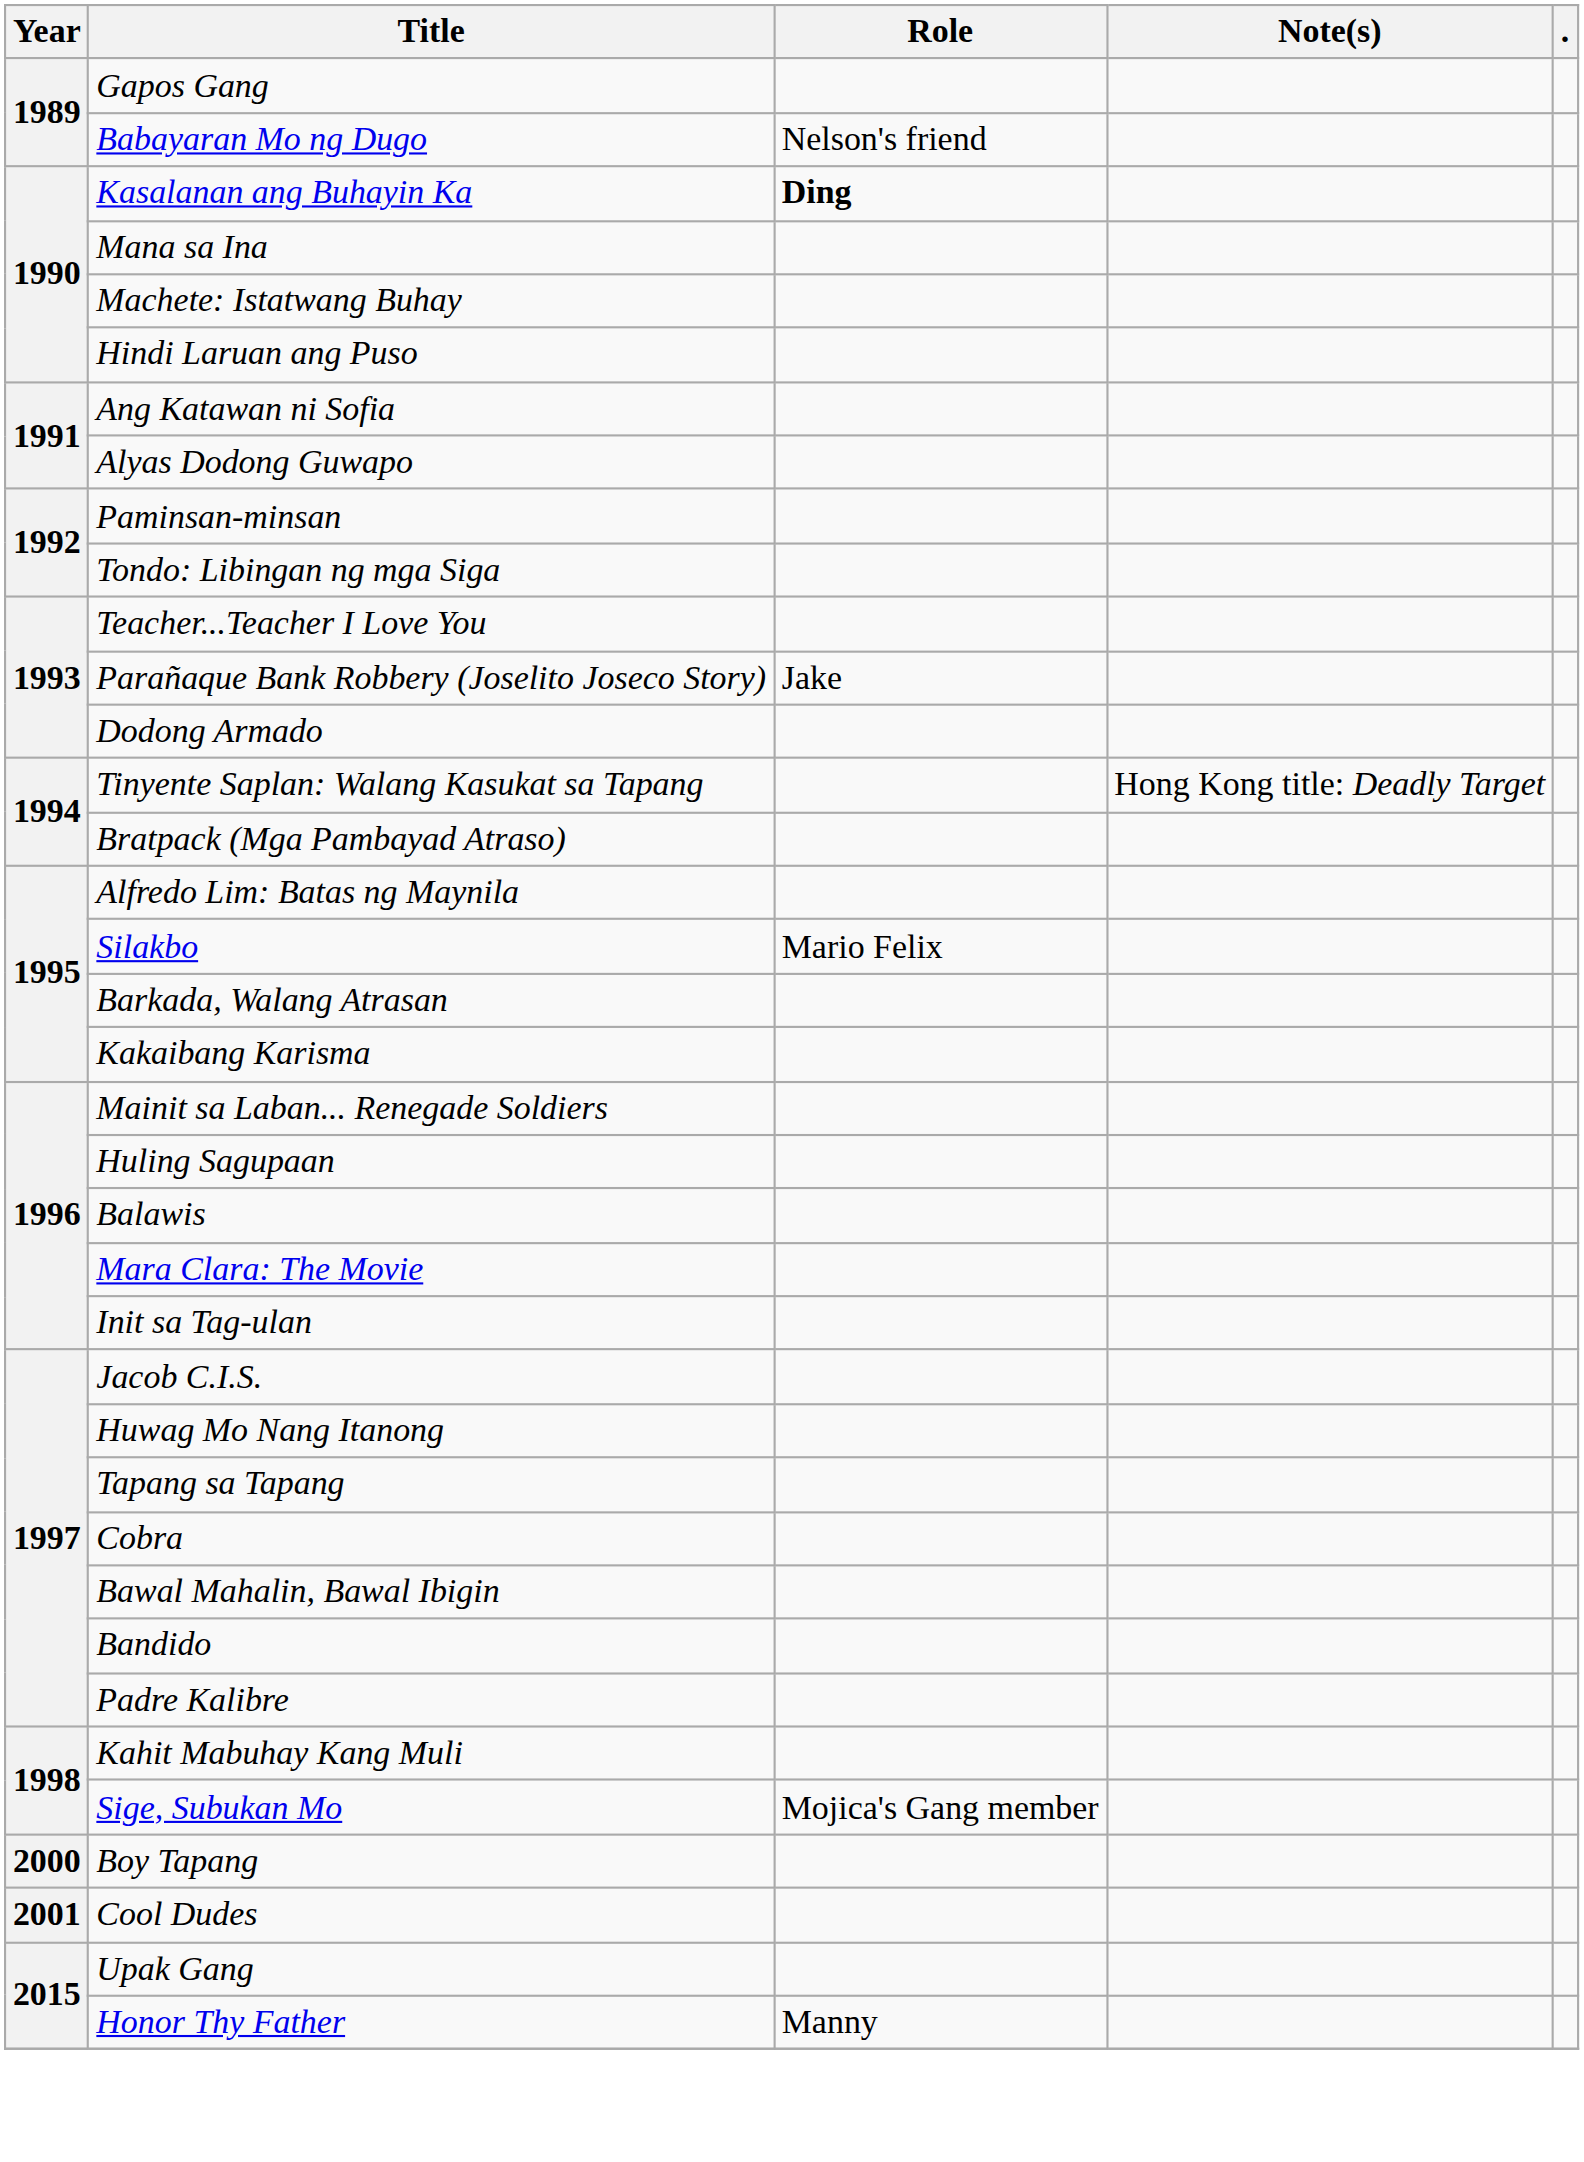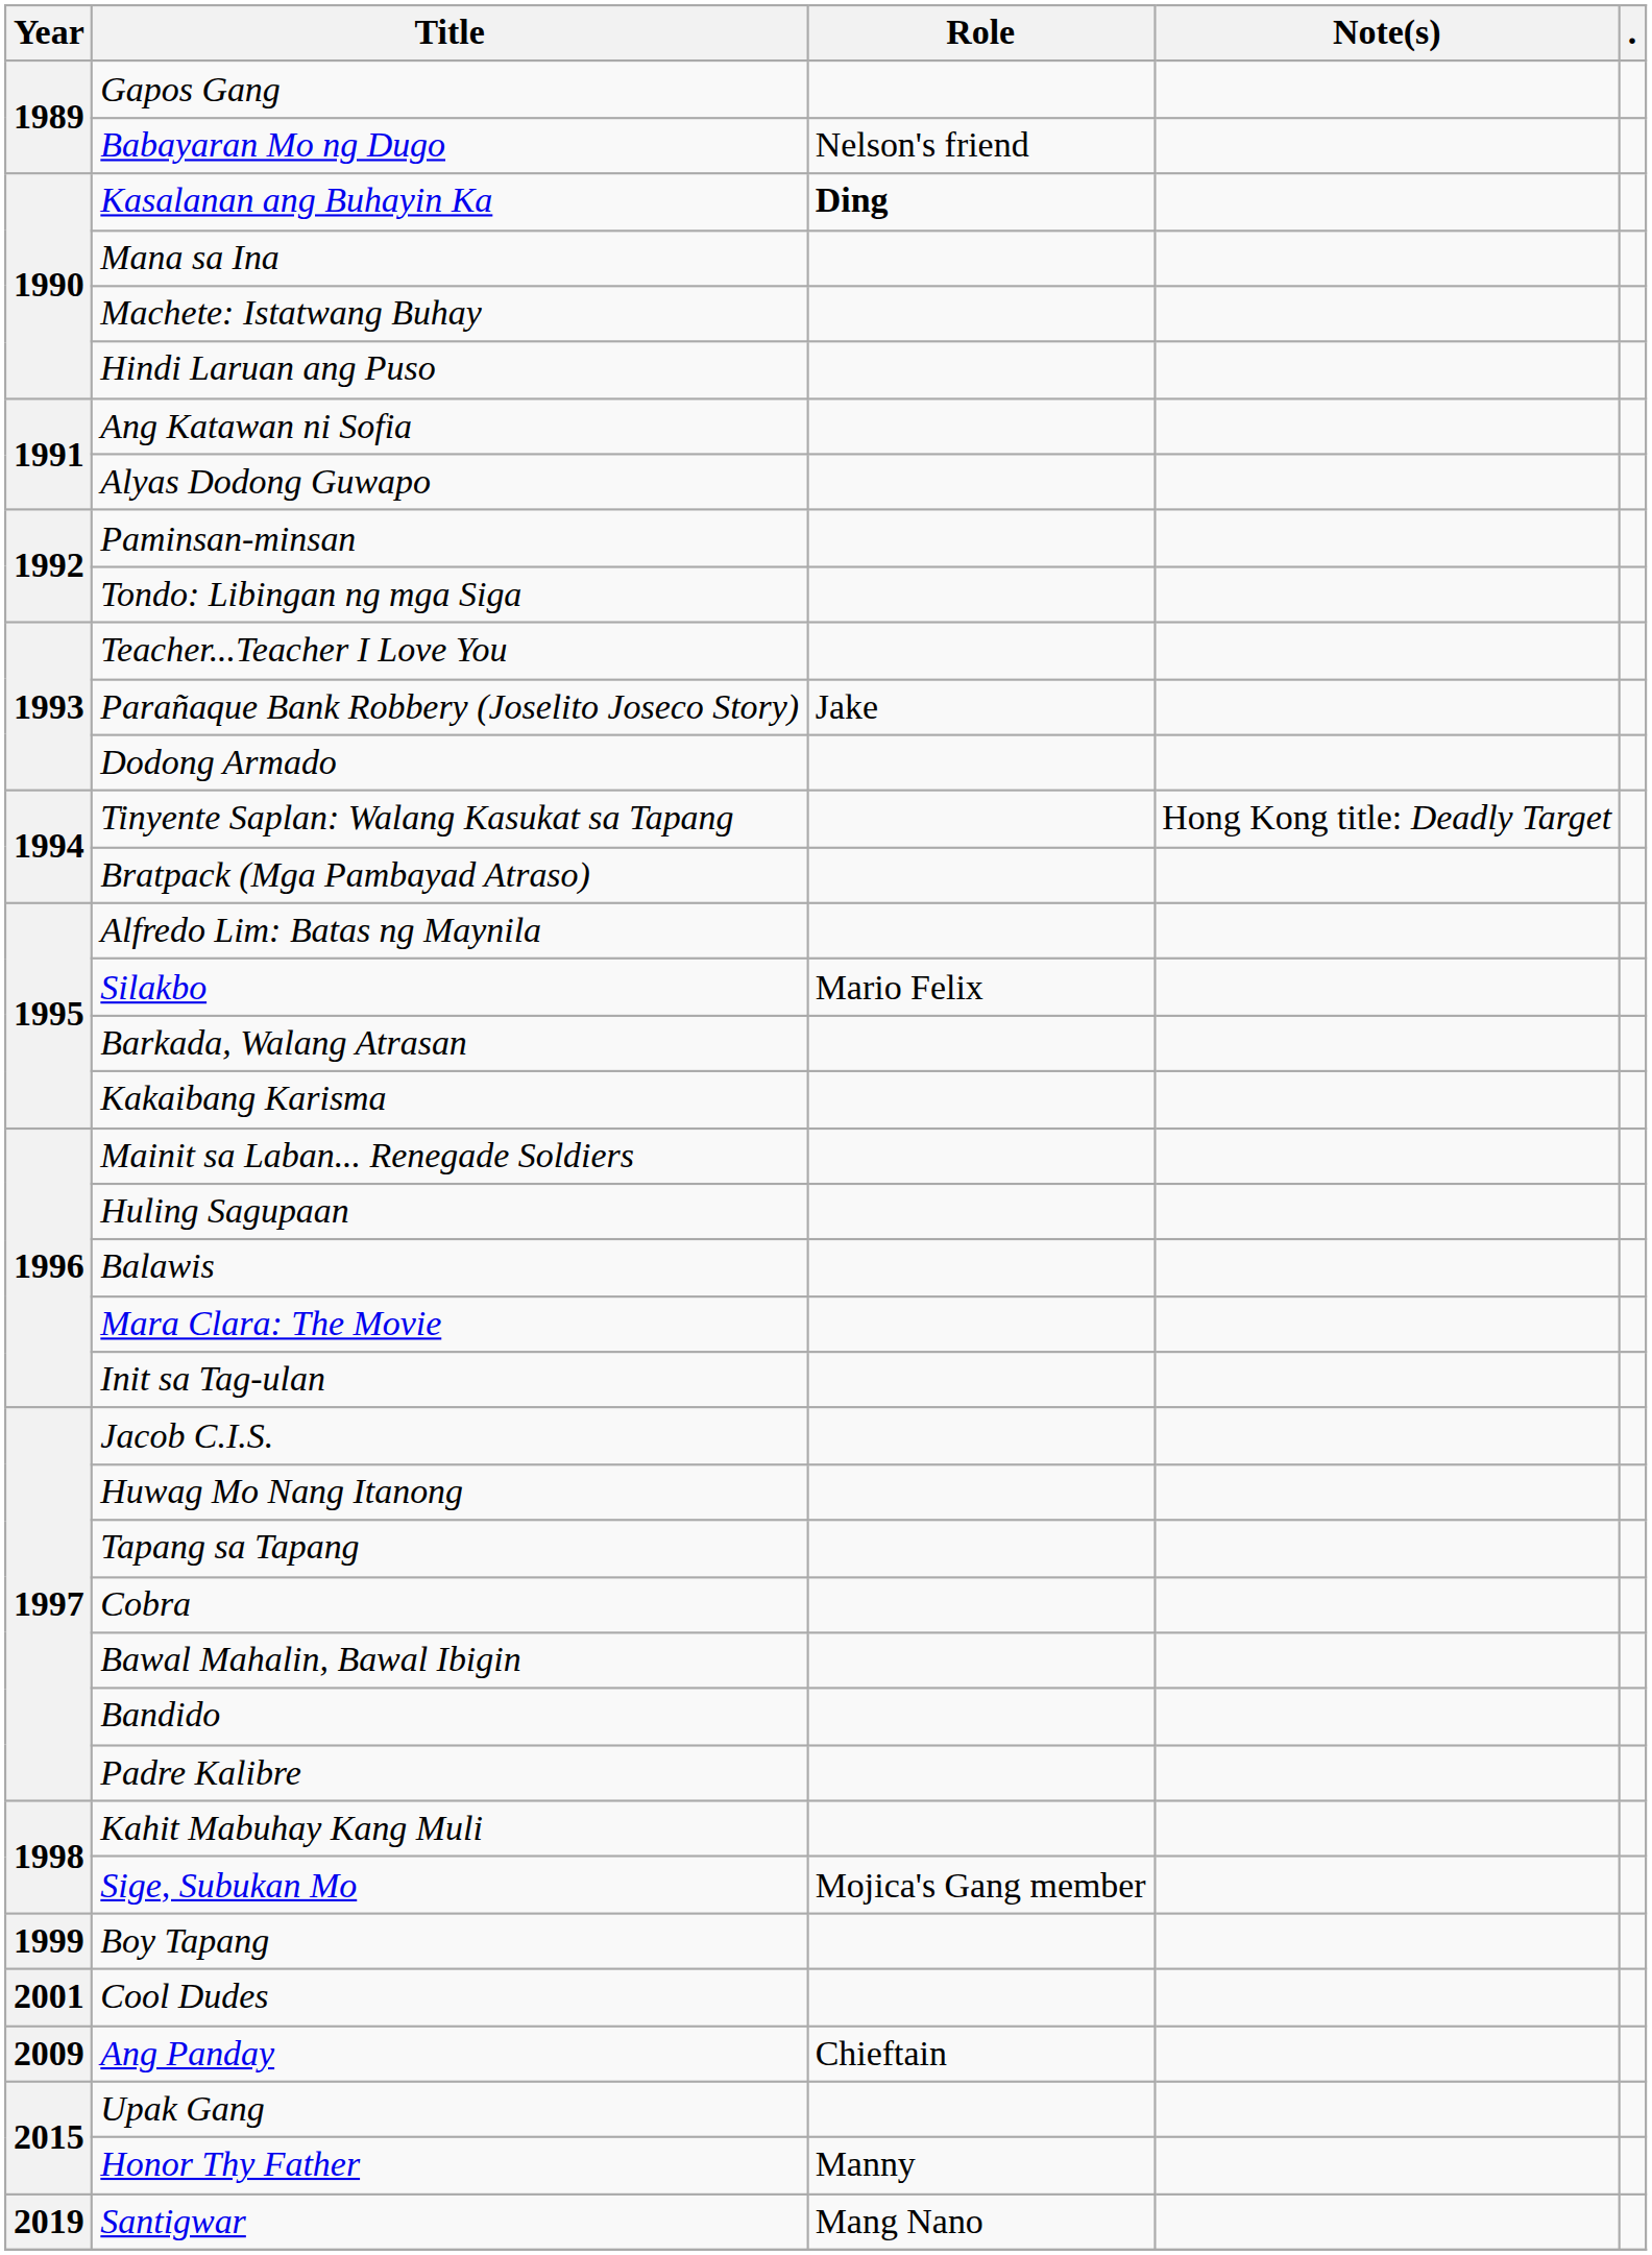 <table class="wikitable plainrowheaders sortable">
 <tr>
 <th scope="col">Year</th>
 <th scope="col">Title</th>
 <th scope="col" class="unsortable">Role</th>
 <th scope="col" class="unsortable">Note(s)</th>
 <th scope="col" class="unsortable">.</th>
 </tr>
 <tr>
 <th rowspan="2" scope="row">1989</th>
 <td><em>Gapos Gang</em></td>
 <td></td>
 <td></td>
 <td style="text-align:center;"></td>
 </tr>
 <tr>
 <td><em><a href='#'>Babayaran Mo ng Dugo</a></em></td>
 <td>Nelson's friend</td>
 <td></td>
 <td style="text-align:center;"></td>
 </tr>
 <tr>
 <th rowspan="4" scope="row">1990</th>
 <td><em><a href='#'>Kasalanan ang Buhayin Ka</a></em></td>
 <td><strong>Ding</strong></td>
 <td></td>
 <td style="text-align:center;"></td>
 </tr>
 <tr>
 <td><em>Mana sa Ina</em></td>
 <td></td>
 <td></td>
 <td style="text-align:center;"></td>
 </tr>
 <tr>
 <td><em>Machete: Istatwang Buhay</em></td>
 <td></td>
 <td></td>
 <td style="text-align:center;"></td>
 </tr>
 <tr>
 <td><em>Hindi Laruan ang Puso</em></td>
 <td></td>
 <td></td>
 <td style="text-align:center;"></td>
 </tr>
 <tr>
 <th rowspan="2" scope="row">1991</th>
 <td><em>Ang Katawan ni Sofia</em></td>
 <td></td>
 <td></td>
 <td style="text-align:center;"></td>
 </tr>
 <tr>
 <td><em>Alyas Dodong Guwapo</em></td>
 <td></td>
 <td></td>
 <td style="text-align:center;"></td>
 </tr>
 <tr>
 <th rowspan="2" scope="row">1992</th>
 <td><em>Paminsan-minsan</em></td>
 <td></td>
 <td></td>
 <td style="text-align:center;"></td>
 </tr>
 <tr>
 <td><em>Tondo: Libingan ng mga Siga</em></td>
 <td></td>
 <td></td>
 <td style="text-align:center;"></td>
 </tr>
 <tr>
 <th rowspan="3" scope="row">1993</th>
 <td><em>Teacher...Teacher I Love You</em></td>
 <td></td>
 <td></td>
 <td style="text-align:center;"></td>
 </tr>
 <tr>
 <td><em>Parañaque Bank Robbery (Joselito Joseco Story)</em></td>
 <td>Jake</td>
 <td></td>
 <td style="text-align:center;"></td>
 </tr>
 <tr>
 <td><em>Dodong Armado</em></td>
 <td></td>
 <td></td>
 <td style="text-align:center;"></td>
 </tr>
 <tr>
 <th rowspan="2" scope="row">1994</th>
 <td><em>Tinyente Saplan: Walang Kasukat sa Tapang</em></td>
 <td></td>
 <td>Hong Kong title: <em>Deadly Target</em></td>
 <td style="text-align:center;"></td>
 </tr>
 <tr>
 <td><em>Bratpack (Mga Pambayad Atraso)</em></td>
 <td></td>
 <td></td>
 <td style="text-align:center;"></td>
 </tr>
 <tr>
 <th rowspan="4" scope="row">1995</th>
 <td><em>Alfredo Lim: Batas ng Maynila</em></td>
 <td></td>
 <td></td>
 <td style="text-align:center;"></td>
 </tr>
 <tr>
 <td><em><a href='#'>Silakbo</a></em></td>
 <td>Mario Felix</td>
 <td></td>
 <td style="text-align:center;"></td>
 </tr>
 <tr>
 <td><em>Barkada, Walang Atrasan</em></td>
 <td></td>
 <td></td>
 <td style="text-align:center;"></td>
 </tr>
 <tr>
 <td><em>Kakaibang Karisma</em></td>
 <td></td>
 <td></td>
 <td style="text-align:center;"></td>
 </tr>
 <tr>
 <th rowspan="5" scope="row">1996</th>
 <td><em>Mainit sa Laban... Renegade Soldiers</em></td>
 <td></td>
 <td></td>
 <td style="text-align:center;"></td>
 </tr>
 <tr>
 <td><em>Huling Sagupaan</em></td>
 <td></td>
 <td></td>
 <td style="text-align:center;"></td>
 </tr>
 <tr>
 <td><em>Balawis</em></td>
 <td></td>
 <td></td>
 <td style="text-align:center;"></td>
 </tr>
 <tr>
 <td><em><a href='#'>Mara Clara: The Movie</a></em></td>
 <td></td>
 <td></td>
 <td style="text-align:center;"></td>
 </tr>
 <tr>
 <td><em>Init sa Tag-ulan</em></td>
 <td></td>
 <td></td>
 <td style="text-align:center;"></td>
 </tr>
 <tr>
 <th rowspan="7" scope="row">1997</th>
 <td><em>Jacob C.I.S.</em></td>
 <td></td>
 <td></td>
 <td style="text-align:center;"></td>
 </tr>
 <tr>
 <td><em>Huwag Mo Nang Itanong</em></td>
 <td></td>
 <td></td>
 <td style="text-align:center;"></td>
 </tr>
 <tr>
 <td><em>Tapang sa Tapang</em></td>
 <td></td>
 <td></td>
 <td style="text-align:center;"></td>
 </tr>
 <tr>
 <td><em>Cobra</em></td>
 <td></td>
 <td></td>
 <td style="text-align:center;"></td>
 </tr>
 <tr>
 <td><em>Bawal Mahalin, Bawal Ibigin</em></td>
 <td></td>
 <td></td>
 <td style="text-align:center;"></td>
 </tr>
 <tr>
 <td><em>Bandido</em></td>
 <td></td>
 <td></td>
 <td style="text-align:center;"></td>
 </tr>
 <tr>
 <td><em>Padre Kalibre</em></td>
 <td></td>
 <td></td>
 <td style="text-align:center;"></td>
 </tr>
 <tr>
 <th rowspan="2" scope="row">1998</th>
 <td><em>Kahit Mabuhay Kang Muli</em></td>
 <td></td>
 <td></td>
 <td style="text-align:center;"></td>
 </tr>
 <tr>
 <td><em><a href='#'>Sige, Subukan Mo</a></em></td>
 <td>Mojica's Gang member</td>
 <td></td>
 <td style="text-align:center;"></td>
 </tr>
 <tr>
-<th scope="row">2000</th>
+<th scope="row">1999</th>
 <td><em>Boy Tapang</em></td>
 <td></td>
 <td></td>
 <td style="text-align:center;"></td>
 </tr>
 <tr>
 <th scope="row">2001</th>
 <td><em>Cool Dudes</em></td>
 <td></td>
+<td></td>
+<td style="text-align:center;"></td>
+</tr>
+<tr>
+<th scope="row">2009</th>
+<td><em><a href='#'>Ang Panday</a></em></td>
+<td>Chieftain</td>
 <td></td>
 <td style="text-align:center;"></td>
 </tr>
 <tr>
 <th rowspan="2" scope="row">2015</th>
 <td><em>Upak Gang</em></td>
 <td></td>
 <td></td>
 <td style="text-align:center;"></td>
 </tr>
 <tr>
 <td><em><a href='#'>Honor Thy Father</a></em></td>
 <td>Manny</td>
 <td></td>
 <td style="text-align:center;"></td>
 </tr>
 <tr>
+<th scope="row">2019</th>
+<td><em><a href='#'>Santigwar</a></em></td>
+<td>Mang Nano</td>
+<td></td>
+<td style="text-align:center;"></td>
+</tr>
+<tr>
 </tr>
 </table>
